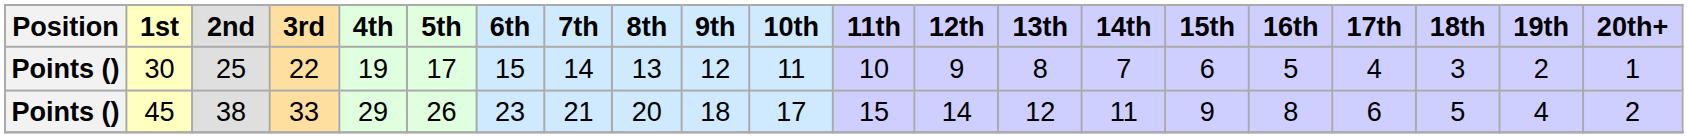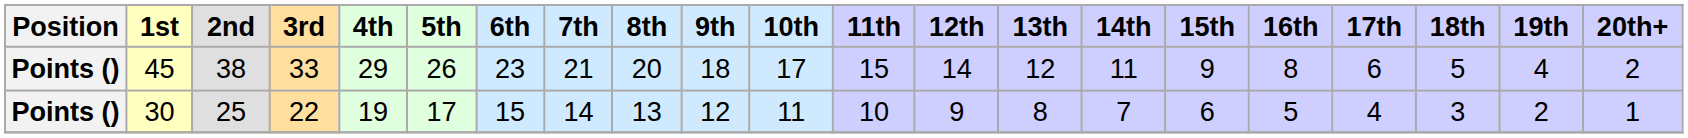 <table class="wikitable" style="font-size:85%; text-align:center">
 <tr>
 <th>Position</th>
 <td style="background:#FFFFBF;"> <strong>1st</strong> </td>
 <td style="background:#DFDFDF;"> <strong>2nd</strong> </td>
 <td style="background:#FFDF9F;"> <strong>3rd</strong> </td>
 <td style="background:#DFFFDF;"> <strong>4th</strong> </td>
 <td style="background:#DFFFDF;"> <strong>5th</strong> </td>
 <td style="background:#CFEAFF;"> <strong>6th</strong> </td>
 <td style="background:#CFEAFF;"> <strong>7th</strong> </td>
 <td style="background:#CFEAFF;"> <strong>8th</strong> </td>
 <td style="background:#CFEAFF;"> <strong>9th</strong> </td>
 <td style="background:#CFEAFF;"> <strong>10th</strong> </td>
 <td style="background:#CFCFFF;"> <strong>11th</strong> </td>
 <td style="background:#CFCFFF;"> <strong>12th</strong> </td>
 <td style="background:#CFCFFF;"> <strong>13th</strong> </td>
 <td style="background:#CFCFFF;"> <strong>14th</strong> </td>
 <td style="background:#CFCFFF;"> <strong>15th</strong> </td>
 <td style="background:#CFCFFF;"> <strong>16th</strong> </td>
 <td style="background:#CFCFFF;"> <strong>17th</strong> </td>
 <td style="background:#CFCFFF;"> <strong>18th</strong> </td>
 <td style="background:#CFCFFF;"> <strong>19th</strong> </td>
 <td style="background:#CFCFFF;"> <strong>20th+</strong> </td>
 </tr>
 <tr>
 <th>Points ()</th>
+<td style="background:#FFFFBF;">45</td>
+<td style="background:#DFDFDF;">38</td>
+<td style="background:#FFDF9F;">33</td>
+<td style="background:#DFFFDF;">29</td>
+<td style="background:#DFFFDF;">26</td>
+<td style="background:#CFEAFF;">23</td>
+<td style="background:#CFEAFF;">21</td>
+<td style="background:#CFEAFF;">20</td>
+<td style="background:#CFEAFF;">18</td>
+<td style="background:#CFEAFF;">17</td>
+<td style="background:#CFCFFF;">15</td>
+<td style="background:#CFCFFF;">14</td>
+<td style="background:#CFCFFF;">12</td>
+<td style="background:#CFCFFF;">11</td>
+<td style="background:#CFCFFF;">9</td>
+<td style="background:#CFCFFF;">8</td>
+<td style="background:#CFCFFF;">6</td>
+<td style="background:#CFCFFF;">5</td>
+<td style="background:#CFCFFF;">4</td>
+<td style="background:#CFCFFF;">2</td>
+</tr>
+<tr>
+<th>Points ()</th>
 <td style="background:#FFFFBF;">30</td>
 <td style="background:#DFDFDF;">25</td>
 <td style="background:#FFDF9F;">22</td>
 <td style="background:#DFFFDF;">19</td>
 <td style="background:#DFFFDF;">17</td>
 <td style="background:#CFEAFF;">15</td>
 <td style="background:#CFEAFF;">14</td>
 <td style="background:#CFEAFF;">13</td>
 <td style="background:#CFEAFF;">12</td>
 <td style="background:#CFEAFF;">11</td>
 <td style="background:#CFCFFF;">10</td>
 <td style="background:#CFCFFF;">9</td>
 <td style="background:#CFCFFF;">8</td>
 <td style="background:#CFCFFF;">7</td>
 <td style="background:#CFCFFF;">6</td>
 <td style="background:#CFCFFF;">5</td>
 <td style="background:#CFCFFF;">4</td>
 <td style="background:#CFCFFF;">3</td>
 <td style="background:#CFCFFF;">2</td>
 <td style="background:#CFCFFF;">1</td>
 </tr>
 <tr>
-<th>Points ()</th>
-<td style="background:#FFFFBF;">45</td>
-<td style="background:#DFDFDF;">38</td>
-<td style="background:#FFDF9F;">33</td>
-<td style="background:#DFFFDF;">29</td>
-<td style="background:#DFFFDF;">26</td>
-<td style="background:#CFEAFF;">23</td>
-<td style="background:#CFEAFF;">21</td>
-<td style="background:#CFEAFF;">20</td>
-<td style="background:#CFEAFF;">18</td>
-<td style="background:#CFEAFF;">17</td>
-<td style="background:#CFCFFF;">15</td>
-<td style="background:#CFCFFF;">14</td>
-<td style="background:#CFCFFF;">12</td>
-<td style="background:#CFCFFF;">11</td>
-<td style="background:#CFCFFF;">9</td>
-<td style="background:#CFCFFF;">8</td>
-<td style="background:#CFCFFF;">6</td>
-<td style="background:#CFCFFF;">5</td>
-<td style="background:#CFCFFF;">4</td>
-<td style="background:#CFCFFF;">2</td>
-</tr>
-<tr>
 </tr>
 </table>
